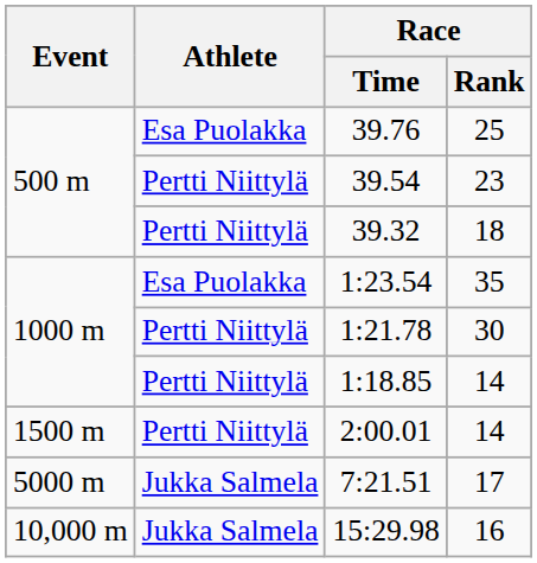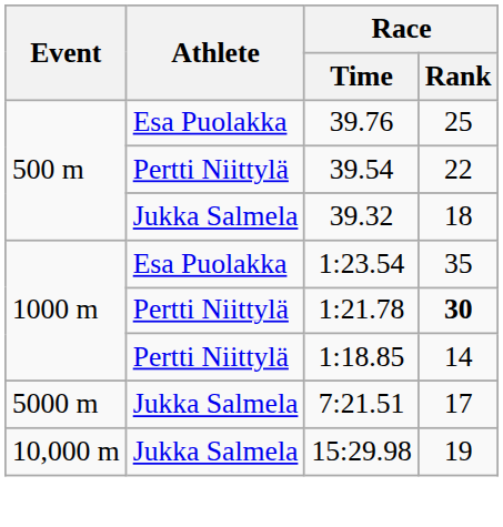 <table class="wikitable" border="1" style="font-size:90%">
 <tr>
 <th rowspan=2>Event</th>
 <th rowspan=2>Athlete</th>
 <th colspan=2>Race</th>
 </tr>
 <tr>
 <th>Time</th>
 <th>Rank</th>
 </tr>
 <tr>
 <td rowspan=3>500 m</td>
 <td><a href='#'>Esa Puolakka</a></td>
 <td align=center>39.76</td>
 <td align=center>25</td>
 </tr>
 <tr>
 <td><a href='#'>Pertti Niittylä</a></td>
 <td align=center>39.54</td>
-<td align=center>23</td>
+<td align=center>22</td>
 </tr>
 <tr>
-<td><a href='#'>Pertti Niittylä</a></td>
+<td><a href='#'>Jukka Salmela</a></td>
 <td align=center>39.32</td>
 <td align=center>18</td>
 </tr>
 <tr>
 <td rowspan=3>1000 m</td>
 <td><a href='#'>Esa Puolakka</a></td>
 <td align=center>1:23.54</td>
 <td align=center>35</td>
 </tr>
 <tr>
 <td><a href='#'>Pertti Niittylä</a></td>
 <td align=center>1:21.78</td>
-<td align=center>30</td>
+<td align=center><strong>30</strong></td>
 </tr>
 <tr>
 <td><a href='#'>Pertti Niittylä</a></td>
 <td align=center>1:18.85</td>
-<td align=center>14</td>
-</tr>
-<tr>
-<td>1500 m</td>
-<td><a href='#'>Pertti Niittylä</a></td>
-<td align=center>2:00.01</td>
 <td align=center>14</td>
 </tr>
 <tr>
 <td>5000 m</td>
 <td><a href='#'>Jukka Salmela</a></td>
 <td align=center>7:21.51</td>
 <td align=center>17</td>
 </tr>
 <tr>
 <td>10,000 m</td>
 <td><a href='#'>Jukka Salmela</a></td>
 <td align=center>15:29.98</td>
-<td align=center>16</td>
+<td align=center>19</td>
 </tr>
 </table>
